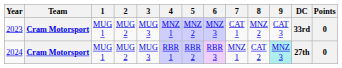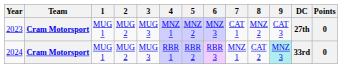 <table class="wikitable" style="text-align:center; font-size:85%">
 <tr>
 <th>Year</th>
 <th>Team</th>
 <th>1</th>
 <th>2</th>
 <th>3</th>
 <th>4</th>
 <th>5</th>
 <th>6</th>
 <th>7</th>
 <th>8</th>
 <th>9</th>
 <th>DC</th>
 <th>Points</th>
 </tr>
 <tr>
 <td><a href='#'>2023</a></td>
 <th nowrap><a href='#'>Cram Motorsport</a></th>
 <td><a href='#'>MUG<br>1</a></td>
 <td><a href='#'>MUG<br>2</a></td>
 <td><a href='#'>MUG<br>3</a></td>
 <td style="background:#CFCFFF"><a href='#'>MNZ<br>1</a><br></td>
 <td style="background:#CFCFFF"><a href='#'>MNZ<br>2</a><br></td>
 <td style="background:#CFCFFF"><a href='#'>MNZ<br>3</a><br></td>
 <td><a href='#'>CAT<br>1</a></td>
 <td><a href='#'>MNZ<br>2</a></td>
 <td><a href='#'>CAT<br>3</a></td>
-<th>33rd</th>
+<th>27th</th>
 <th>0</th>
 </tr>
 <tr>
 <td><a href='#'>2024</a></td>
 <th nowrap><a href='#'>Cram Motorsport</a></th>
 <td><a href='#'>MUG<br>1</a></td>
 <td><a href='#'>MUG<br>2</a></td>
 <td><a href='#'>MUG<br>3</a></td>
 <td style="background:#cfcfff"><a href='#'>RBR<br>1</a><br></td>
 <td style="background:#cfcfff"><a href='#'>RBR<br>2</a><br></td>
 <td style="background:#efcfff"><a href='#'>RBR<br>3</a><br></td>
 <td><a href='#'>MNZ<br>1</a></td>
 <td><a href='#'>CAT<br>2</a></td>
 <td style="background: paleturquoise;"><a href='#'>MNZ<br>3</a></td>
-<th>27th</th>
+<th>33rd</th>
 <th>0</th>
 </tr>
 </table>
